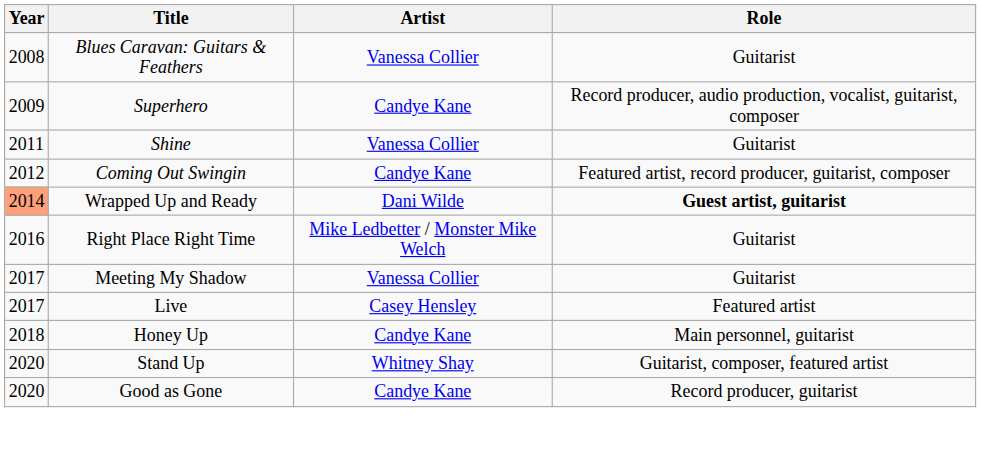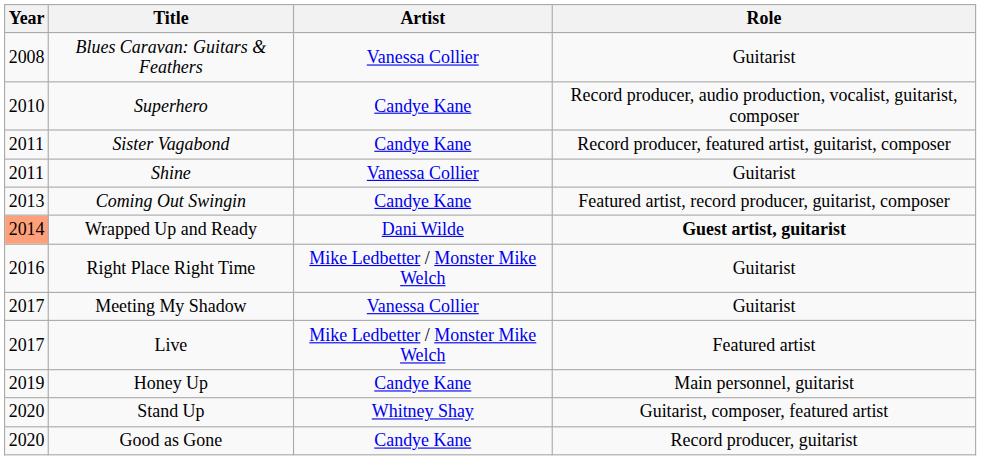 <table class="wikitable sortable">
 <tr>
 <th>Year</th>
 <th>Title</th>
 <th>Artist</th>
 <th>Role</th>
 </tr>
 <tr>
 <td>2008</td>
 <td style="text-align:center;"><em>Blues Caravan: Guitars & Feathers</em></td>
 <td style="text-align:center;"><a href='#'>Vanessa Collier</a></td>
 <td style="text-align:center;">Guitarist</td>
 </tr>
 <tr>
-<td>2009</td>
+<td>2010</td>
 <td style="text-align:center;"><em>Superhero</em></td>
 <td style="text-align:center;"><a href='#'>Candye Kane</a></td>
 <td style="text-align:center;">Record producer, audio production, vocalist, guitarist, composer</td>
+</tr>
+<tr>
+<td>2011</td>
+<td style="text-align:center;"><em>Sister Vagabond</em></td>
+<td style="text-align:center;"><a href='#'>Candye Kane</a></td>
+<td style="text-align:center;">Record producer, featured artist, guitarist, composer</td>
 </tr>
 <tr>
 <td>2011</td>
 <td style="text-align:center;"><em>Shine</em></td>
 <td style="text-align:center;"><a href='#'>Vanessa Collier</a></td>
 <td style="text-align:center;">Guitarist</td>
 </tr>
 <tr>
-<td>2012</td>
+<td>2013</td>
 <td style="text-align:center;"><em>Coming Out Swingin<strong></td>
 <td style="text-align:center;"><a href='#'>Candye Kane</a></td>
 <td style="text-align:center;">Featured artist, record producer, guitarist, composer</td>
 </tr>
 <tr>
 <td style="background: lightsalmon;">2014</td>
 <td style="text-align:center;"></em>Wrapped Up and Ready<em></td>
 <td style="text-align:center;"><a href='#'>Dani Wilde</a></td>
 <td style="text-align:center;"><strong>Guest artist, guitarist</strong></td>
 </tr>
 <tr>
 <td>2016</td>
 <td style="text-align:center;"></em>Right Place Right Time<em></td>
 <td style="text-align:center;"><a href='#'>Mike Ledbetter</a> / <a href='#'>Monster Mike Welch</a></td>
 <td style="text-align:center;">Guitarist</td>
 </tr>
 <tr>
 <td>2017</td>
 <td style="text-align:center;"></em>Meeting My Shadow<em></td>
 <td style="text-align:center;"><a href='#'>Vanessa Collier</a></td>
 <td style="text-align:center;">Guitarist</td>
 </tr>
 <tr>
 <td>2017</td>
 <td style="text-align:center;"></em>Live<em></td>
-<td style="text-align:center;"><a href='#'>Casey Hensley</a></td>
+<td style="text-align:center;"><a href='#'>Mike Ledbetter</a> / <a href='#'>Monster Mike Welch</a></td>
 <td style="text-align:center;">Featured artist</td>
 </tr>
 <tr>
-<td>2018</td>
+<td>2019</td>
 <td style="text-align:center;"></em>Honey Up<em></td>
 <td style="text-align:center;"><a href='#'>Candye Kane</a></td>
 <td style="text-align:center;">Main personnel, guitarist</td>
 </tr>
 <tr>
 <td>2020</td>
 <td style="text-align:center;"></em>Stand Up<em></td>
 <td style="text-align:center;"><a href='#'>Whitney Shay</a></td>
 <td style="text-align:center;">Guitarist, composer, featured artist</td>
 </tr>
 <tr>
 <td>2020</td>
 <td style="text-align:center;"></em>Good as Gone<em></td>
 <td style="text-align:center;"><a href='#'>Candye Kane</a></td>
 <td style="text-align:center;">Record producer, guitarist</td>
 </tr>
 </table>
